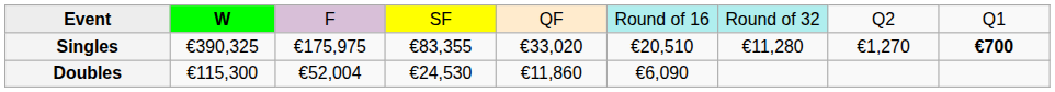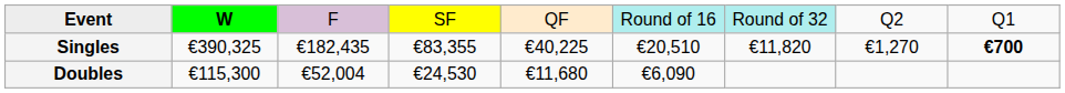 <table class=wikitable style=font-size:90%;text-align:center>
 <tr>
 <td width=130 bgcolor=ededed><strong>Event</strong></td>
 <td width=80 bgcolor=lime><strong>W</strong></td>
 <td width=85 bgcolor=thistle>F</td>
 <td width=85 bgcolor=ffff00>SF</td>
 <td width=85 bgcolor=ffebcd>QF</td>
 <td width=85 bgcolor=afeeee>Round of 16</td>
 <td width=85 bgcolor=afeeee>Round of 32</td>
 <td width=85>Q2</td>
 <td width=85>Q1</td>
 </tr>
 <tr>
 <th style=background:#f4f4f4>Singles</th>
 <td>€390,325</td>
-<td>€175,975</td>
+<td>€182,435</td>
 <td>€83,355</td>
-<td>€33,020</td>
+<td>€40,225</td>
 <td>€20,510</td>
-<td>€11,280</td>
+<td>€11,820</td>
 <td>€1,270</td>
 <td><strong>€700</strong></td>
 </tr>
 <tr>
 <th style=background:#f4f4f4>Doubles</th>
 <td>€115,300</td>
 <td>€52,004</td>
 <td>€24,530</td>
-<td>€11,860</td>
+<td>€11,680</td>
 <td>€6,090</td>
 <td></td>
 <td></td>
 <td></td>
 </tr>
 </table>
